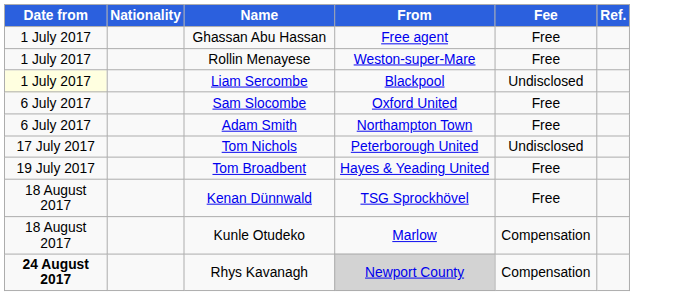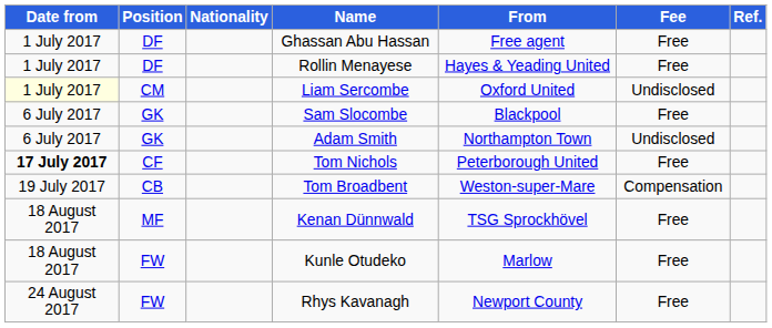 <table class="wikitable"  style="text-align:center; font-size:90%; ">
 <tr>
 <th style="background:#2B60DE; color:#FFFFFF; width:100px;">Date from</th>
+<th style="background:#2B60DE; color:#FFFFFF; width:50px;">Position</th>
 <th style="background:#2B60DE; color:#FFFFFF; width:50px;">Nationality</th>
 <th style="background:#2B60DE; color:#FFFFFF; width:150px;">Name</th>
 <th style="background:#2B60DE; color:#FFFFFF; width:160px;">From</th>
 <th style="background:#2B60DE; color:#FFFFFF; width:100px;">Fee</th>
 <th style="background:#2B60DE; color:#FFFFFF; width:25px;">Ref.</th>
 </tr>
 <tr>
 <td>1 July 2017</td>
+<td><a href='#'>DF</a></td>
 <td></td>
 <td>Ghassan Abu Hassan</td>
 <td><a href='#'>Free agent</a></td>
 <td>Free</td>
 <td></td>
 </tr>
 <tr>
 <td>1 July 2017</td>
+<td><a href='#'>DF</a></td>
 <td></td>
 <td>Rollin Menayese</td>
-<td><a href='#'>Weston-super-Mare</a></td>
+<td><a href='#'>Hayes & Yeading United</a></td>
 <td>Free</td>
 <td></td>
 </tr>
 <tr>
 <td style="background: lightyellow;">1 July 2017</td>
+<td><a href='#'>CM</a></td>
 <td></td>
 <td><a href='#'>Liam Sercombe</a></td>
-<td><a href='#'>Blackpool</a></td>
+<td><a href='#'>Oxford United</a></td>
 <td>Undisclosed</td>
 <td></td>
 </tr>
 <tr>
 <td>6 July 2017</td>
+<td><a href='#'>GK</a></td>
 <td></td>
 <td><a href='#'>Sam Slocombe</a></td>
-<td><a href='#'>Oxford United</a></td>
+<td><a href='#'>Blackpool</a></td>
 <td>Free</td>
 <td></td>
 </tr>
 <tr>
 <td>6 July 2017</td>
+<td><a href='#'>GK</a></td>
 <td></td>
 <td><a href='#'>Adam Smith</a></td>
 <td><a href='#'>Northampton Town</a></td>
+<td>Undisclosed</td>
+<td></td>
+</tr>
+<tr>
+<td><strong>17 July 2017</strong></td>
+<td><a href='#'>CF</a></td>
+<td></td>
+<td><a href='#'>Tom Nichols</a></td>
+<td><a href='#'>Peterborough United</a></td>
 <td>Free</td>
 <td></td>
 </tr>
 <tr>
-<td>17 July 2017</td>
-<td></td>
-<td><a href='#'>Tom Nichols</a></td>
-<td><a href='#'>Peterborough United</a></td>
-<td>Undisclosed</td>
-<td></td>
-</tr>
-<tr>
 <td>19 July 2017</td>
+<td><a href='#'>CB</a></td>
 <td></td>
 <td><a href='#'>Tom Broadbent</a></td>
-<td><a href='#'>Hayes & Yeading United</a></td>
-<td>Free</td>
+<td><a href='#'>Weston-super-Mare</a></td>
+<td>Compensation</td>
 <td></td>
 </tr>
 <tr>
 <td>18 August 2017</td>
+<td><a href='#'>MF</a></td>
 <td></td>
 <td><a href='#'>Kenan Dünnwald</a></td>
 <td><a href='#'>TSG Sprockhövel</a></td>
 <td>Free</td>
 <td></td>
 </tr>
 <tr>
 <td>18 August 2017</td>
+<td><a href='#'>FW</a></td>
 <td></td>
 <td>Kunle Otudeko</td>
 <td><a href='#'>Marlow</a></td>
-<td>Compensation</td>
+<td>Free</td>
 <td></td>
 </tr>
 <tr>
-<td><strong>24 August 2017</strong></td>
+<td>24 August 2017</td>
+<td><a href='#'>FW</a></td>
 <td></td>
 <td>Rhys Kavanagh</td>
-<td style="background: lightgrey;"><a href='#'>Newport County</a></td>
-<td>Compensation</td>
+<td><a href='#'>Newport County</a></td>
+<td>Free</td>
 <td></td>
 </tr>
 </table>
